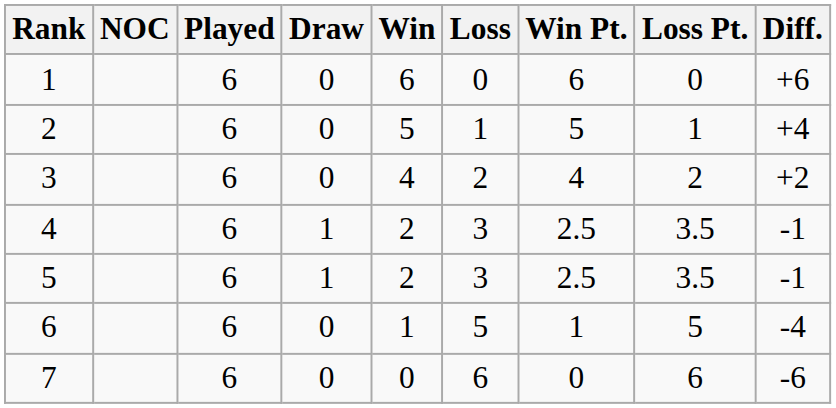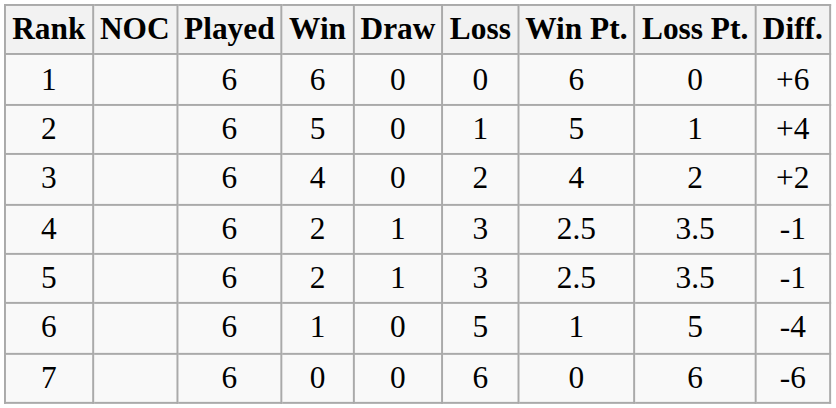 <table class="wikitable sortable" style="text-align:center;">
 <tr>
 <th>Rank</th>
 <th>NOC</th>
 <th>Played</th>
+<th>Win</th>
 <th>Draw</th>
-<th>Win</th>
 <th>Loss</th>
 <th>Win Pt.</th>
 <th>Loss Pt.</th>
 <th>Diff.</th>
 </tr>
 <tr>
 <td>1</td>
 <td align="left"></td>
 <td>6</td>
+<td>6</td>
 <td>0</td>
-<td>6</td>
 <td>0</td>
 <td>6</td>
 <td>0</td>
 <td>+6</td>
 </tr>
 <tr>
 <td>2</td>
 <td align="left"></td>
 <td>6</td>
+<td>5</td>
 <td>0</td>
-<td>5</td>
 <td>1</td>
 <td>5</td>
 <td>1</td>
 <td>+4</td>
 </tr>
 <tr>
 <td>3</td>
 <td align="left"></td>
 <td>6</td>
+<td>4</td>
 <td>0</td>
-<td>4</td>
 <td>2</td>
 <td>4</td>
 <td>2</td>
 <td>+2</td>
 </tr>
 <tr>
 <td>4</td>
 <td align="left"></td>
 <td>6</td>
+<td>2</td>
 <td>1</td>
-<td>2</td>
 <td>3</td>
 <td>2.5</td>
 <td>3.5</td>
 <td>-1</td>
 </tr>
 <tr>
 <td>5</td>
 <td align="left"></td>
 <td>6</td>
+<td>2</td>
 <td>1</td>
-<td>2</td>
 <td>3</td>
 <td>2.5</td>
 <td>3.5</td>
 <td>-1</td>
 </tr>
 <tr>
 <td>6</td>
 <td align="left"></td>
 <td>6</td>
+<td>1</td>
 <td>0</td>
-<td>1</td>
 <td>5</td>
 <td>1</td>
 <td>5</td>
 <td>-4</td>
 </tr>
 <tr>
 <td>7</td>
 <td align="left"></td>
 <td>6</td>
 <td>0</td>
 <td>0</td>
 <td>6</td>
 <td>0</td>
 <td>6</td>
 <td>-6</td>
 </tr>
 </table>
